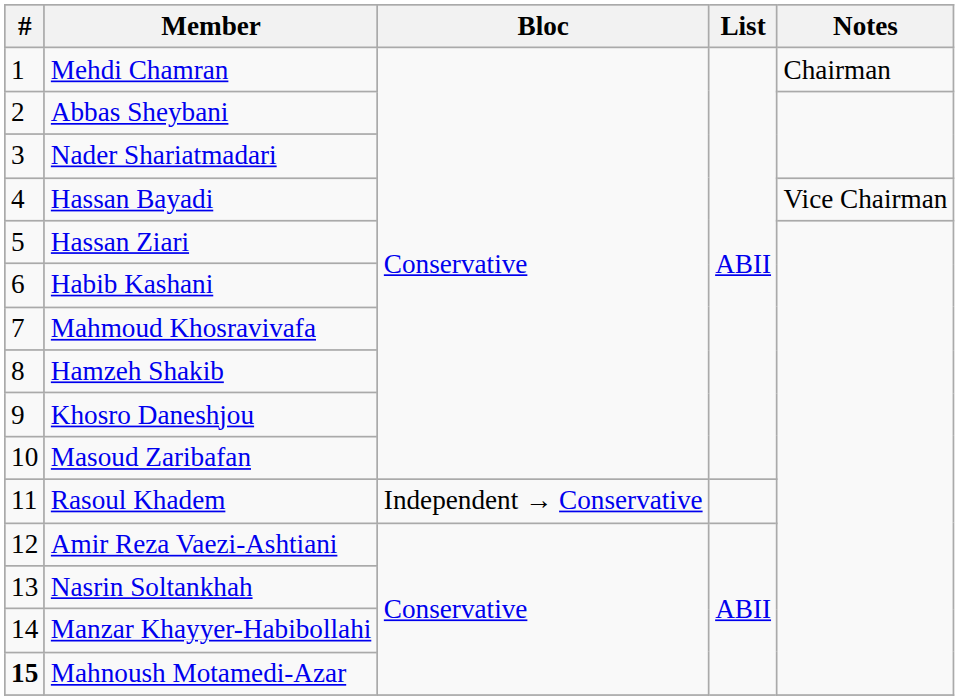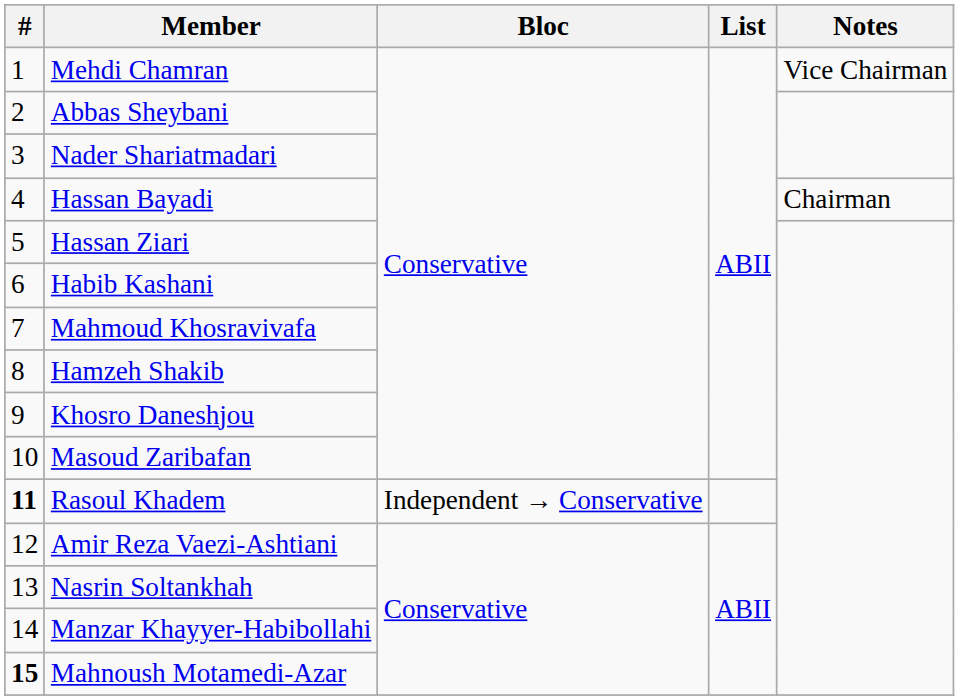 <table class=wikitable style=text-align:left>
 <tr>
 <th>#</th>
 <th>Member</th>
 <th>Bloc</th>
 <th>List</th>
 <th>Notes</th>
 </tr>
 <tr>
 <td>1</td>
 <td><a href='#'>Mehdi Chamran</a></td>
 <td rowspan="10"><a href='#'>Conservative</a></td>
 <td rowspan="10"><a href='#'>ABII</a></td>
-<td>Chairman</td>
+<td>Vice Chairman</td>
 </tr>
 <tr>
 <td>2</td>
 <td><a href='#'>Abbas Sheybani</a></td>
 <td rowspan="2"></td>
 </tr>
 <tr>
 <td>3</td>
 <td><a href='#'>Nader Shariatmadari</a></td>
 </tr>
 <tr>
 <td>4</td>
 <td><a href='#'>Hassan Bayadi</a></td>
-<td>Vice Chairman</td>
+<td>Chairman</td>
 </tr>
 <tr>
 <td>5</td>
 <td><a href='#'>Hassan Ziari</a></td>
 <td rowspan="11"></td>
 </tr>
 <tr>
 <td>6</td>
 <td><a href='#'>Habib Kashani</a></td>
 </tr>
 <tr>
 <td>7</td>
 <td><a href='#'>Mahmoud Khosravivafa</a></td>
 </tr>
 <tr>
 <td>8</td>
 <td><a href='#'>Hamzeh Shakib</a></td>
 </tr>
 <tr>
 <td>9</td>
 <td><a href='#'>Khosro Daneshjou</a></td>
 </tr>
 <tr>
 <td>10</td>
 <td><a href='#'>Masoud Zaribafan</a></td>
 </tr>
 <tr>
-<td>11</td>
+<td><strong>11</strong></td>
 <td><a href='#'>Rasoul Khadem</a></td>
 <td>Independent → <a href='#'>Conservative</a></td>
 <td></td>
 </tr>
 <tr>
 <td>12</td>
 <td><a href='#'>Amir Reza Vaezi-Ashtiani</a></td>
 <td rowspan="4"><a href='#'>Conservative</a></td>
 <td rowspan="4"><a href='#'>ABII</a></td>
 </tr>
 <tr>
 <td>13</td>
 <td><a href='#'>Nasrin Soltankhah</a></td>
 </tr>
 <tr>
 <td>14</td>
 <td><a href='#'>Manzar Khayyer-Habibollahi</a></td>
 </tr>
 <tr>
 <td><strong>15</strong></td>
 <td><a href='#'>Mahnoush Motamedi-Azar</a></td>
 </tr>
 </table>
